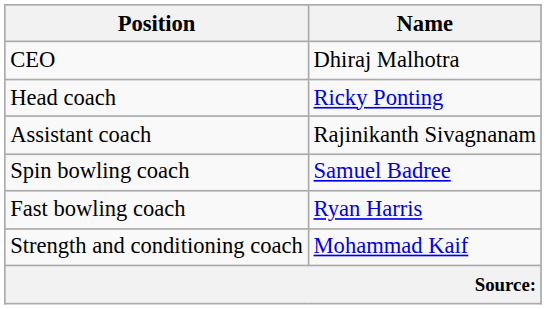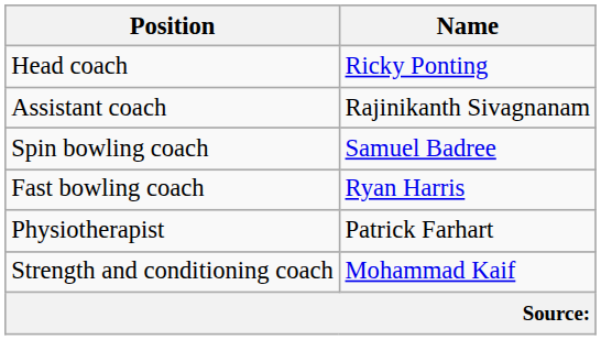 <table class="wikitable"  style="font-size:85%;">
 <tr>
 <th>Position</th>
 <th>Name</th>
-</tr>
-<tr>
-<td>CEO</td>
-<td>Dhiraj Malhotra</td>
 </tr>
 <tr>
 <td>Head coach</td>
 <td><a href='#'>Ricky Ponting</a></td>
 </tr>
 <tr>
 <td>Assistant coach</td>
 <td>Rajinikanth Sivagnanam</td>
 </tr>
 <tr>
 <td>Spin bowling coach</td>
 <td><a href='#'>Samuel Badree</a></td>
 </tr>
 <tr>
 <td>Fast bowling coach</td>
 <td><a href='#'>Ryan Harris</a></td>
 </tr>
 <tr>
+<td>Physiotherapist</td>
+<td>Patrick Farhart</td>
+</tr>
+<tr>
 <td>Strength and conditioning coach</td>
 <td><a href='#'>Mohammad Kaif</a></td>
 </tr>
 <tr>
 <th colspan="2" style="text-align:right;"><small>Source:</small></th>
 </tr>
 </table>
